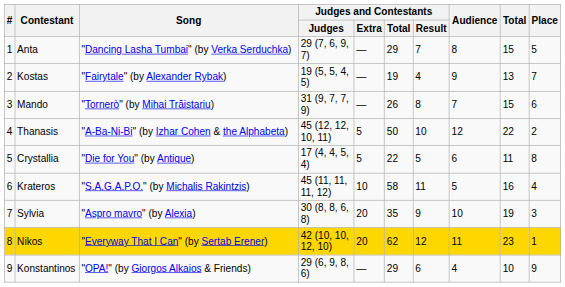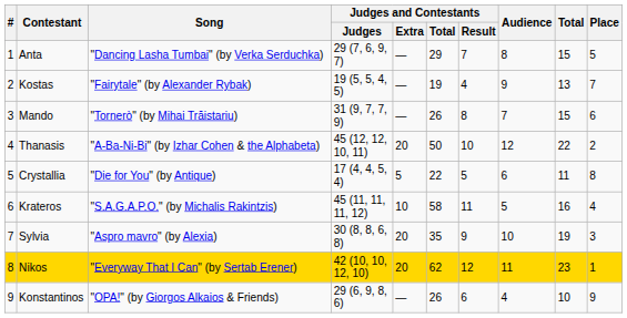 <table class="sortable wikitable" width="100%">
 <tr>
 <th rowspan="2">#</th>
 <th rowspan="2">Contestant</th>
 <th rowspan="2">Song</th>
 <th colspan="4">Judges and Contestants</th>
 <th rowspan="2">Audience</th>
 <th rowspan="2">Total</th>
 <th rowspan="2">Place</th>
 </tr>
 <tr>
 <th width=10%>Judges</th>
 <th>Extra</th>
 <th>Total</th>
 <th>Result</th>
 </tr>
 <tr>
 <td>1</td>
 <td>Anta</td>
 <td> "<a href='#'>Dancing Lasha Tumbai</a>" (by <a href='#'>Verka Serduchka</a>)</td>
 <td>29 (7, 6, 9, 7)</td>
 <td>—</td>
 <td>29</td>
 <td>7</td>
 <td>8</td>
 <td>15</td>
 <td>5</td>
 </tr>
 <tr>
 <td>2</td>
 <td>Kostas</td>
 <td> "<a href='#'>Fairytale</a>" (by <a href='#'>Alexander Rybak</a>)</td>
 <td>19 (5, 5, 4, 5)</td>
 <td>—</td>
 <td>19</td>
 <td>4</td>
 <td>9</td>
 <td>13</td>
 <td>7</td>
 </tr>
 <tr>
 <td>3</td>
 <td>Mando</td>
 <td> "<a href='#'>Tornerò</a>" (by <a href='#'>Mihai Trăistariu</a>)</td>
 <td>31 (9, 7, 7, 9)</td>
 <td>—</td>
 <td>26</td>
 <td>8</td>
 <td>7</td>
 <td>15</td>
 <td>6</td>
 </tr>
 <tr>
 <td>4</td>
 <td>Thanasis</td>
 <td> "<a href='#'>A-Ba-Ni-Bi</a>" (by <a href='#'>Izhar Cohen</a> & <a href='#'>the Alphabeta</a>)</td>
 <td>45 (12, 12, 10, 11)</td>
-<td>5</td>
+<td>20</td>
 <td>50</td>
 <td>10</td>
 <td>12</td>
 <td>22</td>
 <td>2</td>
 </tr>
 <tr>
 <td>5</td>
 <td>Crystallia</td>
 <td> "<a href='#'>Die for You</a>" (by <a href='#'>Antique</a>)</td>
 <td>17 (4, 4, 5, 4)</td>
 <td>5</td>
 <td>22</td>
 <td>5</td>
 <td>6</td>
 <td>11</td>
 <td>8</td>
 </tr>
 <tr>
 <td>6</td>
 <td>Krateros</td>
 <td> "<a href='#'>S.A.G.A.P.O.</a>" (by <a href='#'>Michalis Rakintzis</a>)</td>
 <td>45 (11, 11, 11, 12)</td>
 <td>10</td>
 <td>58</td>
 <td>11</td>
 <td>5</td>
 <td>16</td>
 <td>4</td>
 </tr>
 <tr>
 <td>7</td>
 <td>Sylvia</td>
 <td> "<a href='#'>Aspro mavro</a>" (by <a href='#'>Alexia</a>)</td>
 <td>30 (8, 8, 6, 8)</td>
 <td>20</td>
 <td>35</td>
 <td>9</td>
 <td>10</td>
 <td>19</td>
 <td>3</td>
 </tr>
 <tr bgcolor="gold">
 <td>8</td>
 <td>Nikos</td>
 <td> "<a href='#'>Everyway That I Can</a>" (by <a href='#'>Sertab Erener</a>)</td>
 <td>42 (10, 10, 12, 10)</td>
 <td>20</td>
 <td>62</td>
 <td>12</td>
 <td>11</td>
 <td>23</td>
 <td>1</td>
 </tr>
 <tr>
 <td>9</td>
 <td>Konstantinos</td>
 <td> "<a href='#'>OPA!</a>" (by <a href='#'>Giorgos Alkaios</a> & Friends)</td>
 <td>29 (6, 9, 8, 6)</td>
 <td>—</td>
-<td>29</td>
+<td>26</td>
 <td>6</td>
 <td>4</td>
 <td>10</td>
 <td>9</td>
 </tr>
 </table>
